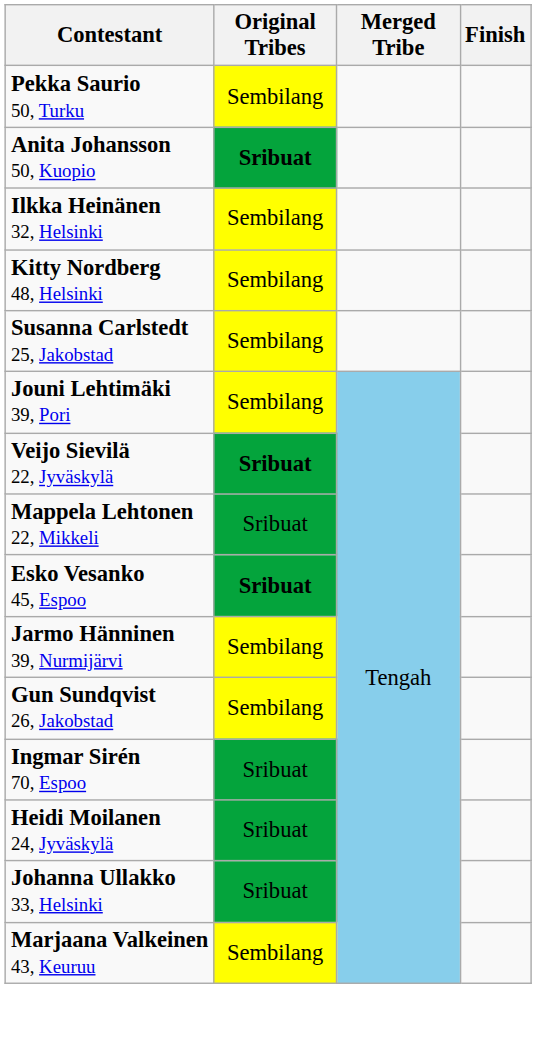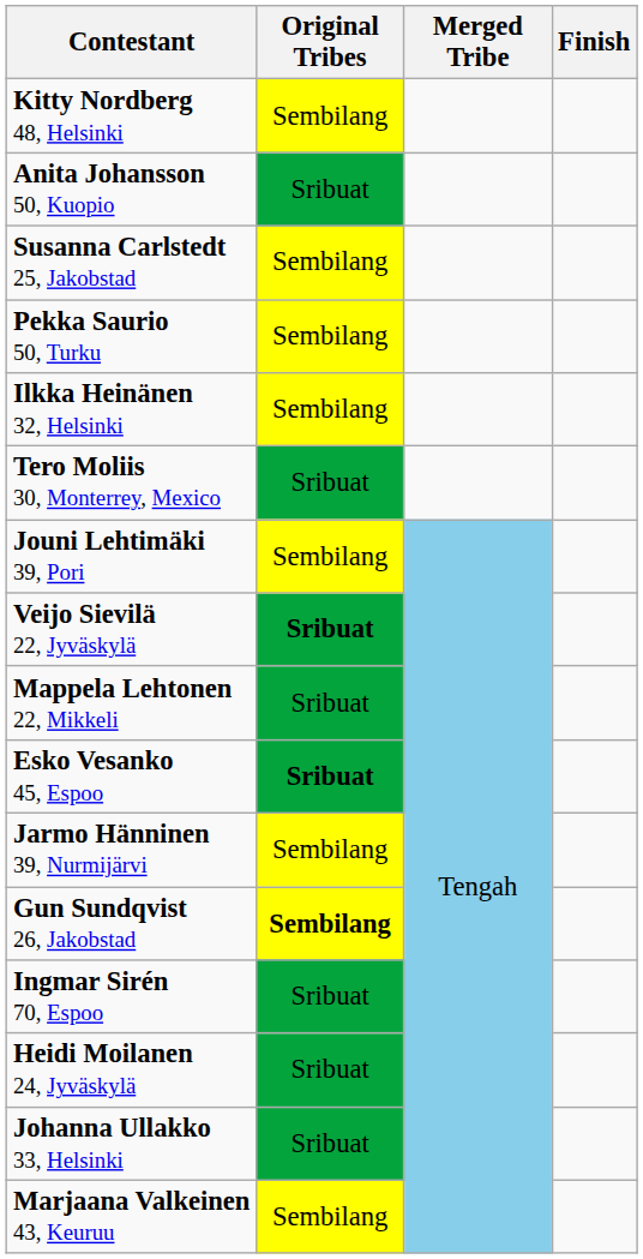 <table class="wikitable" style="margin:auto; text-align:center">
 <tr>
 <th>Contestant</th>
 <th width=80>Original<br>Tribes</th>
 <th width=80>Merged<br>Tribe</th>
 <th>Finish</th>
 </tr>
 <tr>
-<td align="left"><strong>Pekka Saurio</strong><br><small>50, <a href='#'>Turku</a></small></td>
+<td align="left"><strong>Kitty Nordberg</strong><br><small>48, <a href='#'>Helsinki</a></small></td>
 <td bgcolor="yellow">Sembilang</td>
 <td></td>
 <td></td>
 </tr>
 <tr>
 <td align="left"><strong>Anita Johansson</strong><br><small>50, <a href='#'>Kuopio</a></small></td>
-<td bgcolor="#04a43c"><strong>Sribuat</strong></td>
+<td bgcolor="#04a43c">Sribuat</td>
+<td></td>
+<td></td>
+</tr>
+<tr>
+<td align="left"><strong>Susanna Carlstedt</strong><br><small>25, <a href='#'>Jakobstad</a></small></td>
+<td bgcolor="yellow">Sembilang</td>
+<td></td>
+<td></td>
+</tr>
+<tr>
+<td align="left"><strong>Pekka Saurio</strong><br><small>50, <a href='#'>Turku</a></small></td>
+<td bgcolor="yellow">Sembilang</td>
 <td></td>
 <td></td>
 </tr>
 <tr>
 <td align="left"><strong>Ilkka Heinänen</strong><br><small>32, <a href='#'>Helsinki</a></small></td>
 <td bgcolor="yellow">Sembilang</td>
 <td></td>
 <td></td>
 </tr>
 <tr>
-<td align="left"><strong>Kitty Nordberg</strong><br><small>48, <a href='#'>Helsinki</a></small></td>
-<td bgcolor="yellow">Sembilang</td>
-<td></td>
-<td></td>
-</tr>
-<tr>
-<td align="left"><strong>Susanna Carlstedt</strong><br><small>25, <a href='#'>Jakobstad</a></small></td>
-<td bgcolor="yellow">Sembilang</td>
+<td align="left"><strong>Tero Moliis</strong><br><small>30, <a href='#'>Monterrey</a>, <a href='#'>Mexico</a></small></td>
+<td bgcolor="#04a43c">Sribuat</td>
 <td></td>
 <td></td>
 </tr>
 <tr>
 <td align="left"><strong>Jouni Lehtimäki</strong><br><small>39, <a href='#'>Pori</a></small></td>
 <td bgcolor="yellow">Sembilang</td>
 <td bgcolor="skyblue" align=center rowspan=10>Tengah</td>
 <td></td>
 </tr>
 <tr>
 <td align="left"><strong>Veijo Sievilä</strong><br><small>22, <a href='#'>Jyväskylä</a></small></td>
 <td bgcolor="#04a43c"><strong>Sribuat</strong></td>
 <td></td>
 </tr>
 <tr>
 <td align="left"><strong>Mappela Lehtonen</strong><br><small>22, <a href='#'>Mikkeli</a></small></td>
 <td bgcolor="#04a43c">Sribuat</td>
 <td></td>
 </tr>
 <tr>
 <td align="left"><strong>Esko Vesanko</strong><br><small>45, <a href='#'>Espoo</a></small></td>
 <td bgcolor="#04a43c"><strong>Sribuat</strong></td>
 <td></td>
 </tr>
 <tr>
 <td align="left"><strong>Jarmo Hänninen</strong><br><small>39, <a href='#'>Nurmijärvi</a></small></td>
 <td bgcolor="yellow">Sembilang</td>
 <td></td>
 </tr>
 <tr>
 <td align="left"><strong>Gun Sundqvist</strong><br><small>26, <a href='#'>Jakobstad</a></small></td>
-<td bgcolor="yellow">Sembilang</td>
+<td bgcolor="yellow"><strong>Sembilang</strong></td>
 <td></td>
 </tr>
 <tr>
 <td align="left"><strong>Ingmar Sirén</strong><br><small>70, <a href='#'>Espoo</a></small></td>
 <td bgcolor="#04a43c">Sribuat</td>
 <td></td>
 </tr>
 <tr>
 <td align="left"><strong>Heidi Moilanen</strong><br><small>24, <a href='#'>Jyväskylä</a></small></td>
 <td bgcolor="#04a43c">Sribuat</td>
 <td></td>
 </tr>
 <tr>
 <td align="left"><strong>Johanna Ullakko</strong><br><small>33, <a href='#'>Helsinki</a></small></td>
 <td bgcolor="#04a43c">Sribuat</td>
 <td></td>
 </tr>
 <tr>
 <td align="left"><strong>Marjaana Valkeinen</strong><br><small>43, <a href='#'>Keuruu</a></small></td>
 <td bgcolor="yellow">Sembilang</td>
 <td></td>
 </tr>
 </table>
